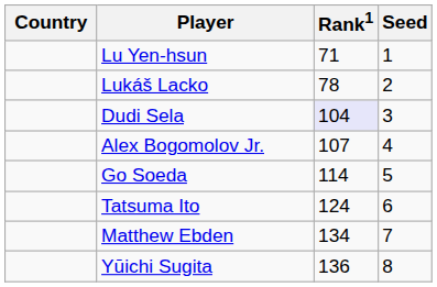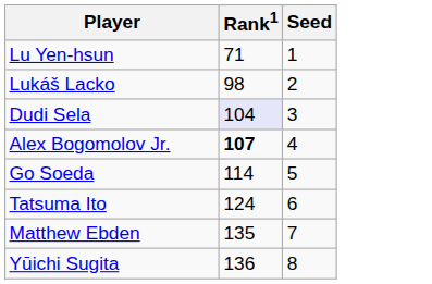 <table class="sortable wikitable">
 <tr>
-<th width="70">Country</th>
 <th width="175">Player</th>
 <th>Rank<sup>1</sup></th>
 <th>Seed</th>
 </tr>
 <tr>
-<td></td>
 <td><a href='#'>Lu Yen-hsun</a></td>
 <td>71</td>
 <td>1</td>
 </tr>
 <tr>
-<td></td>
 <td><a href='#'>Lukáš Lacko</a></td>
-<td>78</td>
+<td>98</td>
 <td>2</td>
 </tr>
 <tr>
-<td></td>
 <td><a href='#'>Dudi Sela</a></td>
 <td style="background: lavender;">104</td>
 <td>3</td>
 </tr>
 <tr>
-<td></td>
 <td><a href='#'>Alex Bogomolov Jr.</a></td>
-<td>107</td>
+<td><strong>107</strong></td>
 <td>4</td>
 </tr>
 <tr>
-<td></td>
 <td><a href='#'>Go Soeda</a></td>
 <td>114</td>
 <td>5</td>
 </tr>
 <tr>
-<td></td>
 <td><a href='#'>Tatsuma Ito</a></td>
 <td>124</td>
 <td>6</td>
 </tr>
 <tr>
-<td></td>
 <td><a href='#'>Matthew Ebden</a></td>
-<td>134</td>
+<td>135</td>
 <td>7</td>
 </tr>
 <tr>
-<td></td>
 <td><a href='#'>Yūichi Sugita</a></td>
 <td>136</td>
 <td>8</td>
 </tr>
 </table>
